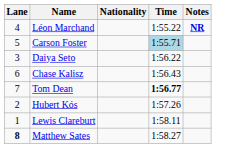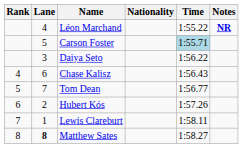 <table class="wikitable sortable" style="text-align:center">
 <tr>
+<th>Rank</th>
 <th>Lane</th>
 <th>Name</th>
 <th>Nationality</th>
 <th>Time</th>
 <th>Notes</th>
 </tr>
 <tr>
+<td></td>
 <td>4</td>
 <td align=left><a href='#'>Léon Marchand</a></td>
 <td align=left></td>
 <td>1:55.22</td>
 <td><strong><a href='#'>NR</a></strong></td>
 </tr>
 <tr>
+<td></td>
 <td>5</td>
 <td align=left><a href='#'>Carson Foster</a></td>
 <td align=left></td>
 <td style="background: lightblue;">1:55.71</td>
 <td></td>
 </tr>
 <tr>
+<td></td>
 <td>3</td>
 <td align=left><a href='#'>Daiya Seto</a></td>
 <td align=left></td>
 <td>1:56.22</td>
 <td></td>
 </tr>
 <tr>
+<td>4</td>
 <td>6</td>
 <td align=left><a href='#'>Chase Kalisz</a></td>
 <td align=left></td>
 <td>1:56.43</td>
 <td></td>
 </tr>
 <tr>
+<td>5</td>
 <td>7</td>
 <td align=left><a href='#'>Tom Dean</a></td>
 <td align=left></td>
-<td><strong>1:56.77</strong></td>
+<td>1:56.77</td>
 <td></td>
 </tr>
 <tr>
+<td>6</td>
 <td>2</td>
 <td align=left><a href='#'>Hubert Kós</a></td>
 <td align=left></td>
 <td>1:57.26</td>
 <td></td>
 </tr>
 <tr>
+<td>7</td>
 <td>1</td>
 <td align=left><a href='#'>Lewis Clareburt</a></td>
 <td align=left></td>
 <td>1:58.11</td>
 <td></td>
 </tr>
 <tr>
+<td>8</td>
 <td><strong>8</strong></td>
 <td align=left><a href='#'>Matthew Sates</a></td>
 <td align=left></td>
 <td>1:58.27</td>
 <td></td>
 </tr>
 </table>
